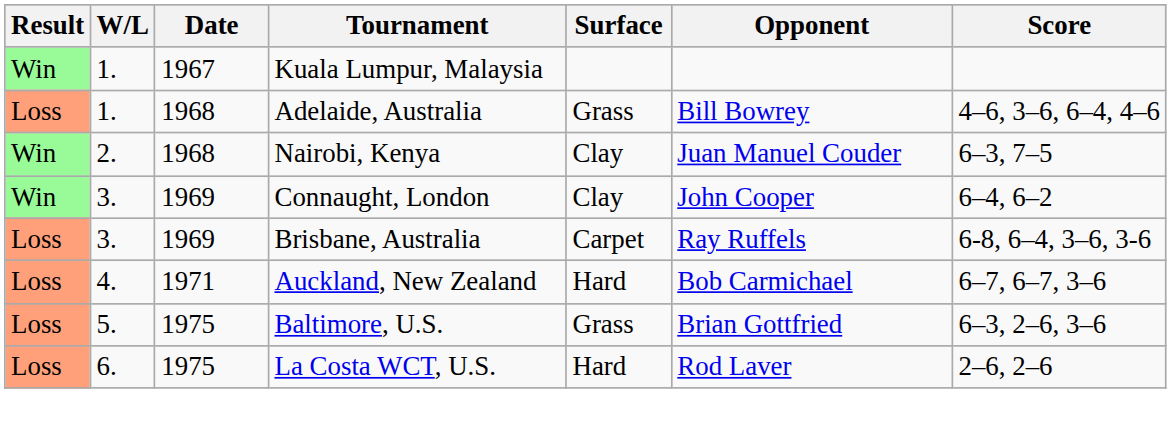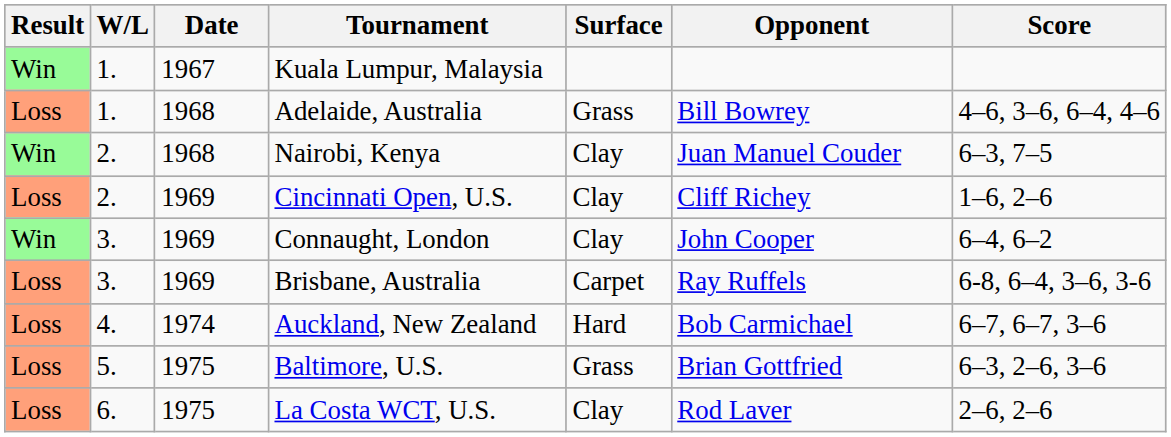 <table class="sortable wikitable">
 <tr>
 <th style="width:40px">Result</th>
 <th style="width:30px" class="unsortable">W/L</th>
 <th style="width:60px">Date</th>
 <th style="width:170px">Tournament</th>
 <th style="width:55px">Surface</th>
 <th style="width:160px">Opponent</th>
 <th style="width:120px" class="unsortable">Score</th>
 </tr>
 <tr>
 <td style="background:#98fb98;">Win</td>
 <td>1.</td>
 <td>1967</td>
 <td>Kuala Lumpur, Malaysia</td>
 <td></td>
 <td></td>
 <td></td>
 </tr>
 <tr>
 <td style="background:#ffa07a;">Loss</td>
 <td>1.</td>
 <td>1968</td>
 <td>Adelaide, Australia</td>
 <td>Grass</td>
 <td> <a href='#'>Bill Bowrey</a></td>
 <td>4–6, 3–6, 6–4, 4–6</td>
 </tr>
 <tr>
 <td style="background:#98fb98;">Win</td>
 <td>2.</td>
 <td>1968</td>
 <td>Nairobi, Kenya</td>
 <td>Clay</td>
 <td> <a href='#'>Juan Manuel Couder</a></td>
 <td>6–3, 7–5</td>
 </tr>
 <tr>
+<td style="background:#ffa07a;">Loss</td>
+<td>2.</td>
+<td>1969</td>
+<td><a href='#'>Cincinnati Open</a>, U.S.</td>
+<td>Clay</td>
+<td> <a href='#'>Cliff Richey</a></td>
+<td>1–6, 2–6</td>
+</tr>
+<tr>
 <td style="background:#98fb98;">Win</td>
 <td>3.</td>
 <td>1969</td>
 <td>Connaught, London</td>
 <td>Clay</td>
 <td> <a href='#'>John Cooper</a></td>
 <td>6–4, 6–2</td>
 </tr>
 <tr>
 <td style="background:#ffa07a;">Loss</td>
 <td>3.</td>
 <td>1969</td>
 <td>Brisbane, Australia</td>
 <td>Carpet</td>
 <td> <a href='#'>Ray Ruffels</a></td>
 <td>6-8, 6–4, 3–6, 3-6</td>
 </tr>
 <tr>
 <td style="background:#ffa07a;">Loss</td>
 <td>4.</td>
-<td>1971</td>
+<td>1974</td>
 <td><a href='#'>Auckland</a>, New Zealand</td>
 <td>Hard</td>
 <td> <a href='#'>Bob Carmichael</a></td>
 <td>6–7, 6–7, 3–6</td>
 </tr>
 <tr>
 <td style="background:#ffa07a;">Loss</td>
 <td>5.</td>
 <td>1975</td>
 <td><a href='#'>Baltimore</a>, U.S.</td>
 <td>Grass</td>
 <td> <a href='#'>Brian Gottfried</a></td>
 <td>6–3, 2–6, 3–6</td>
 </tr>
 <tr>
 <td style="background:#ffa07a;">Loss</td>
 <td>6.</td>
 <td>1975</td>
 <td><a href='#'>La Costa WCT</a>, U.S.</td>
-<td>Hard</td>
+<td>Clay</td>
 <td> <a href='#'>Rod Laver</a></td>
 <td>2–6, 2–6</td>
 </tr>
 </table>
